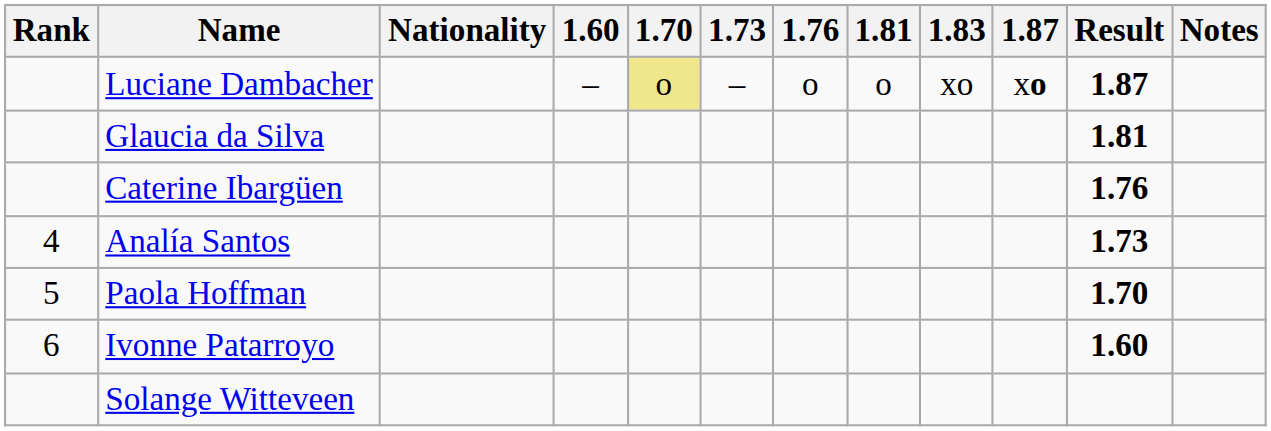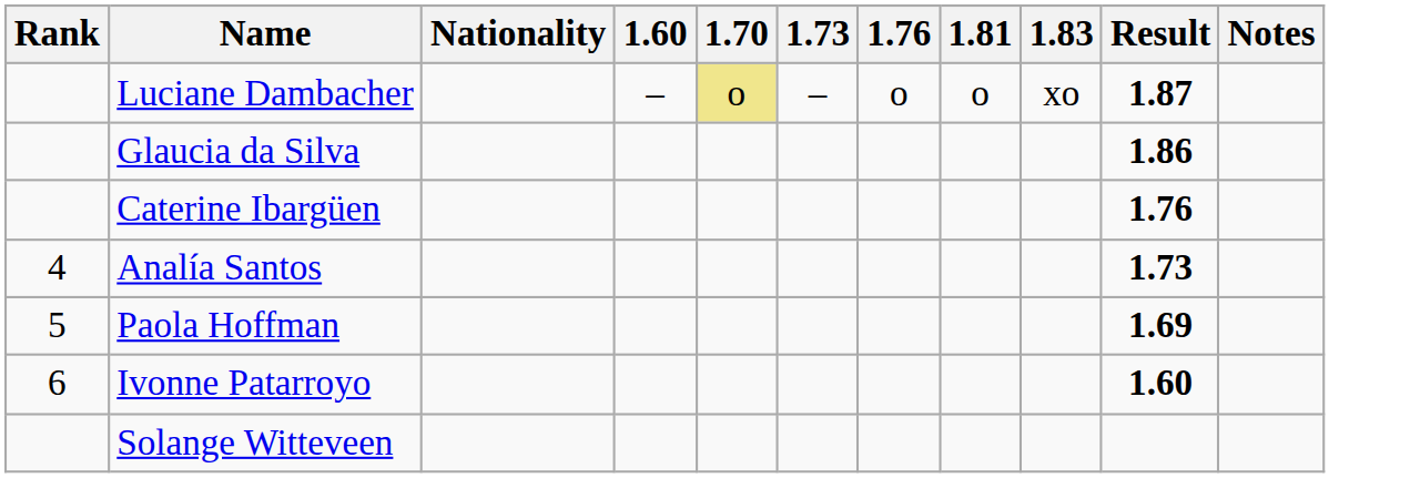 <table class="wikitable sortable" style="text-align:center">
 <tr>
 <th>Rank</th>
 <th>Name</th>
 <th>Nationality</th>
 <th>1.60</th>
 <th>1.70</th>
 <th>1.73</th>
 <th>1.76</th>
 <th>1.81</th>
 <th>1.83</th>
-<th>1.87</th>
 <th>Result</th>
 <th>Notes</th>
 </tr>
 <tr>
 <td></td>
 <td align=left><a href='#'>Luciane Dambacher</a></td>
 <td align=left></td>
 <td>–</td>
 <td style="background: khaki;">o</td>
 <td>–</td>
 <td>o</td>
 <td>o</td>
 <td>xo</td>
-<td>x<strong>o</strong></td>
 <td><strong>1.87</strong></td>
 <td></td>
 </tr>
 <tr>
 <td></td>
 <td align=left><a href='#'>Glaucia da Silva</a></td>
 <td align=left></td>
 <td></td>
 <td></td>
 <td></td>
 <td></td>
 <td></td>
 <td></td>
-<td></td>
-<td><strong>1.81</strong></td>
+<td><strong>1.86</strong></td>
 <td></td>
 </tr>
 <tr>
 <td></td>
 <td align=left><a href='#'>Caterine Ibargüen</a></td>
 <td align=left></td>
-<td></td>
 <td></td>
 <td></td>
 <td></td>
 <td></td>
 <td></td>
 <td></td>
 <td><strong>1.76</strong></td>
 <td></td>
 </tr>
 <tr>
 <td>4</td>
 <td align=left><a href='#'>Analía Santos</a></td>
 <td align=left></td>
 <td></td>
 <td></td>
 <td></td>
 <td></td>
 <td></td>
 <td></td>
-<td></td>
 <td><strong>1.73</strong></td>
 <td></td>
 </tr>
 <tr>
 <td>5</td>
 <td align=left><a href='#'>Paola Hoffman</a></td>
 <td align=left></td>
 <td></td>
 <td></td>
 <td></td>
 <td></td>
 <td></td>
 <td></td>
-<td></td>
-<td><strong>1.70</strong></td>
+<td><strong>1.69</strong></td>
 <td></td>
 </tr>
 <tr>
 <td>6</td>
 <td align=left><a href='#'>Ivonne Patarroyo</a></td>
 <td align=left></td>
-<td></td>
 <td></td>
 <td></td>
 <td></td>
 <td></td>
 <td></td>
 <td></td>
 <td><strong>1.60</strong></td>
 <td></td>
 </tr>
 <tr>
 <td></td>
 <td align=left><a href='#'>Solange Witteveen</a></td>
 <td align=left></td>
 <td></td>
 <td></td>
 <td></td>
 <td></td>
 <td></td>
 <td></td>
-<td></td>
 <td><strong></strong></td>
 <td></td>
 </tr>
 </table>
